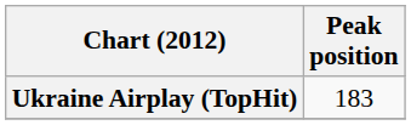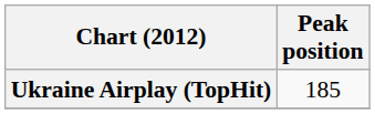 <table class="wikitable plainrowheaders" style="text-align:center">
 <tr>
 <th scope="col">Chart (2012)</th>
 <th scope="col">Peak<br>position</th>
 </tr>
 <tr>
 <th scope="row">Ukraine Airplay (TopHit)</th>
-<td>183</td>
+<td>185</td>
 </tr>
 <tr>
 </tr>
 </table>
